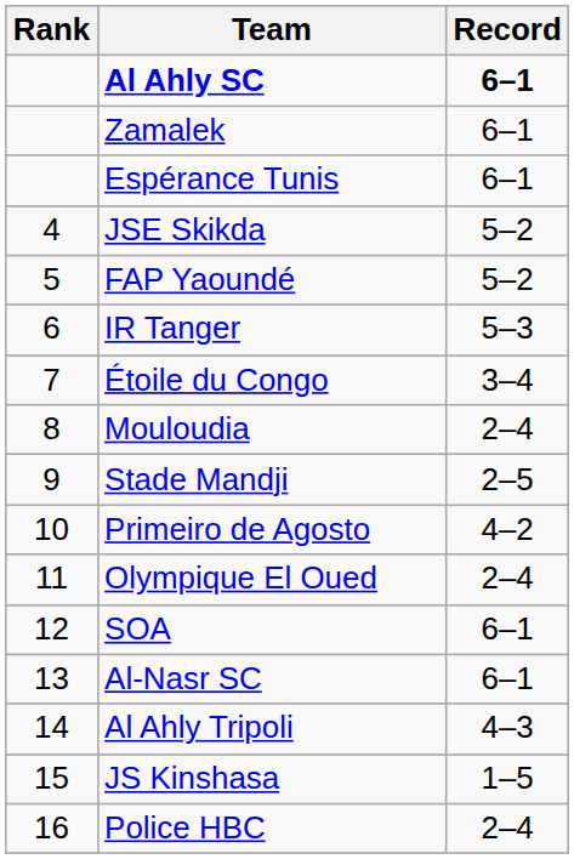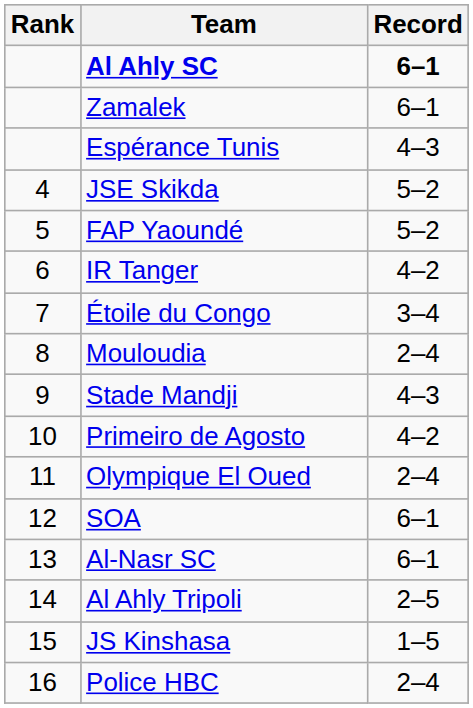 <table class=wikitable style="text-align:center;">
 <tr>
 <th>Rank</th>
 <th width=170>Team</th>
 <th>Record</th>
 </tr>
 <tr>
 <td></td>
 <td align=left> <strong><a href='#'>Al Ahly SC</a></strong></td>
 <td><strong>6–1</strong></td>
 </tr>
 <tr>
 <td></td>
 <td align=left> <a href='#'>Zamalek</a></td>
 <td>6–1</td>
 </tr>
 <tr>
 <td></td>
 <td align=left> <a href='#'>Espérance Tunis</a></td>
-<td>6–1</td>
+<td>4–3</td>
 </tr>
 <tr>
 <td>4</td>
 <td align=left> <a href='#'>JSE Skikda</a></td>
 <td>5–2</td>
 </tr>
 <tr>
 <td>5</td>
 <td align=left> <a href='#'>FAP Yaoundé</a></td>
 <td>5–2</td>
 </tr>
 <tr>
 <td>6</td>
 <td align=left> <a href='#'>IR Tanger</a></td>
-<td>5–3</td>
+<td>4–2</td>
 </tr>
 <tr>
 <td>7</td>
 <td align=left> <a href='#'>Étoile du Congo</a></td>
 <td>3–4</td>
 </tr>
 <tr>
 <td>8</td>
 <td align=left> <a href='#'>Mouloudia</a></td>
 <td>2–4</td>
 </tr>
 <tr>
 <td>9</td>
 <td align=left> <a href='#'>Stade Mandji</a></td>
-<td>2–5</td>
+<td>4–3</td>
 </tr>
 <tr>
 <td>10</td>
 <td align=left> <a href='#'>Primeiro de Agosto</a></td>
 <td>4–2</td>
 </tr>
 <tr>
 <td>11</td>
 <td align=left> <a href='#'>Olympique El Oued</a></td>
 <td>2–4</td>
 </tr>
 <tr>
 <td>12</td>
 <td align=left> <a href='#'>SOA</a></td>
 <td>6–1</td>
 </tr>
 <tr>
 <td>13</td>
 <td align=left> <a href='#'>Al-Nasr SC</a></td>
 <td>6–1</td>
 </tr>
 <tr>
 <td>14</td>
 <td align=left> <a href='#'>Al Ahly Tripoli</a></td>
-<td>4–3</td>
+<td>2–5</td>
 </tr>
 <tr>
 <td>15</td>
 <td align=left> <a href='#'>JS Kinshasa</a></td>
 <td>1–5</td>
 </tr>
 <tr>
 <td>16</td>
 <td align=left> <a href='#'>Police HBC</a></td>
 <td>2–4</td>
 </tr>
 </table>
